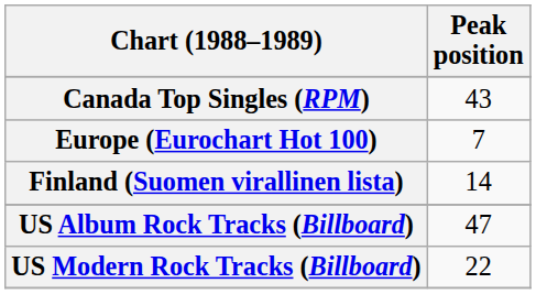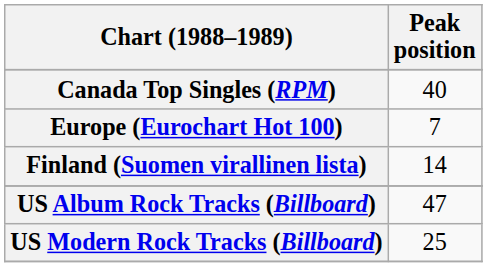 <table class="wikitable sortable plainrowheaders" style="text-align:center">
 <tr>
 <th>Chart (1988–1989)</th>
 <th>Peak<br>position</th>
 </tr>
 <tr>
 </tr>
 <tr>
 </tr>
 <tr>
 </tr>
 <tr>
 <th scope="row">Canada Top Singles (<em><a href='#'>RPM</a></em>)</th>
-<td>43</td>
+<td>40</td>
 </tr>
 <tr>
 <th scope="row">Europe (<a href='#'>Eurochart Hot 100</a>)</th>
 <td>7</td>
 </tr>
 <tr>
 <th scope="row">Finland (<a href='#'>Suomen virallinen lista</a>)</th>
 <td>14</td>
 </tr>
 <tr>
 </tr>
 <tr>
 </tr>
 <tr>
 </tr>
 <tr>
 </tr>
 <tr>
 </tr>
 <tr>
 </tr>
 <tr>
 </tr>
 <tr>
 <th scope="row">US <a href='#'>Album Rock Tracks</a> (<em><a href='#'>Billboard</a></em>)</th>
 <td>47</td>
 </tr>
 <tr>
 <th scope="row">US <a href='#'>Modern Rock Tracks</a> (<em><a href='#'>Billboard</a></em>)</th>
-<td>22</td>
+<td>25</td>
 </tr>
 <tr>
 </tr>
 </table>
